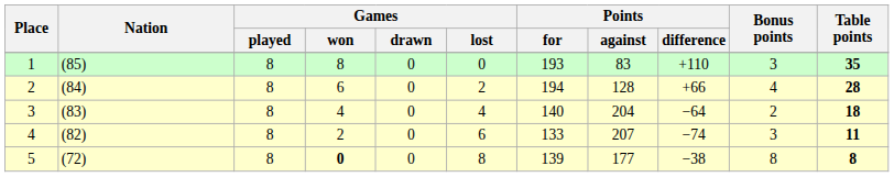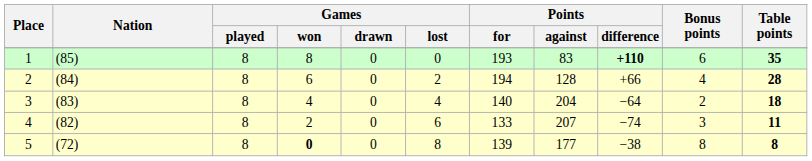 <table class="wikitable">
 <tr>
 <th rowspan=2 width="6%">Place</th>
 <th rowspan=2 width="20%">Nation</th>
 <th colspan=4 width="40%">Games</th>
 <th colspan=3 width="24%">Points</th>
 <th rowspan=2 width="10%">Bonus<br>points</th>
 <th rowspan=2 width="10%">Table<br>points</th>
 </tr>
 <tr>
 <th width="8%">played</th>
 <th width="8%">won</th>
 <th width="8%">drawn</th>
 <th width="8%">lost</th>
 <th width="8%">for</th>
 <th width="8%">against</th>
 <th width="8%">difference</th>
 </tr>
 <tr>
 </tr>
 <tr align=center bgcolor="#ccffcc">
 <td>1</td>
 <td align=left> (85)</td>
 <td>8</td>
 <td>8</td>
 <td>0</td>
 <td>0</td>
 <td>193</td>
 <td>83</td>
-<td>+110</td>
-<td>3</td>
+<td><strong>+110</strong></td>
+<td>6</td>
 <td><strong>35</strong></td>
 </tr>
 <tr align=center bgcolor="#ffffcc">
 <td>2</td>
 <td align=left> (84)</td>
 <td>8</td>
 <td>6</td>
 <td>0</td>
 <td>2</td>
 <td>194</td>
 <td>128</td>
 <td>+66</td>
 <td>4</td>
 <td><strong>28</strong></td>
 </tr>
 <tr align=center bgcolor="#ffffcc">
 <td>3</td>
 <td align=left> (83)</td>
 <td>8</td>
 <td>4</td>
 <td>0</td>
 <td>4</td>
 <td>140</td>
 <td>204</td>
 <td>−64</td>
 <td>2</td>
 <td><strong>18</strong></td>
 </tr>
 <tr align=center bgcolor="#ffffcc">
 <td>4</td>
 <td align=left> (82)</td>
 <td>8</td>
 <td>2</td>
 <td>0</td>
 <td>6</td>
 <td>133</td>
 <td>207</td>
 <td>−74</td>
 <td>3</td>
 <td><strong>11</strong></td>
 </tr>
 <tr align=center bgcolor="#ffffcc">
 <td>5</td>
 <td align=left> (72)</td>
 <td>8</td>
 <td><strong>0</strong></td>
 <td>0</td>
 <td>8</td>
 <td>139</td>
 <td>177</td>
 <td>−38</td>
 <td>8</td>
 <td><strong>8</strong></td>
 </tr>
 </table>
